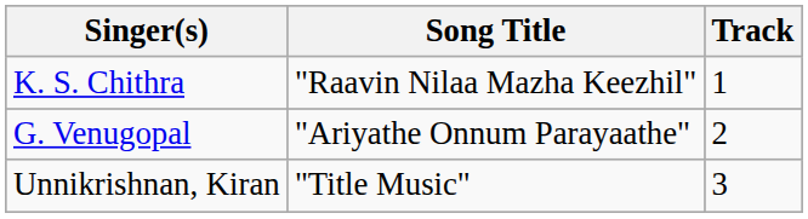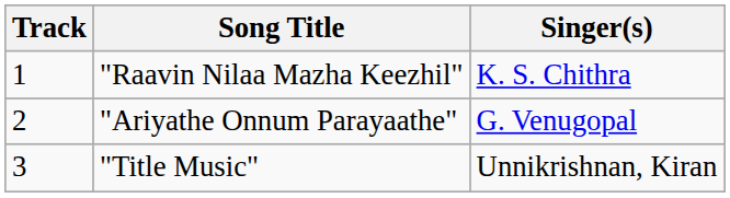 <table class="wikitable">
 <tr>
+<th>Track</th>
+<th>Song Title</th>
 <th>Singer(s)</th>
-<th>Song Title</th>
-<th>Track</th>
 </tr>
 <tr>
+<td>1</td>
+<td>"Raavin Nilaa Mazha Keezhil"</td>
 <td><a href='#'>K. S. Chithra</a></td>
-<td>"Raavin Nilaa Mazha Keezhil"</td>
-<td>1</td>
 </tr>
 <tr>
+<td>2</td>
+<td>"Ariyathe Onnum Parayaathe"</td>
 <td><a href='#'>G. Venugopal</a></td>
-<td>"Ariyathe Onnum Parayaathe"</td>
-<td>2</td>
 </tr>
 <tr>
+<td>3</td>
+<td>"Title Music"</td>
 <td>Unnikrishnan, Kiran</td>
-<td>"Title Music"</td>
-<td>3</td>
 </tr>
 </table>
